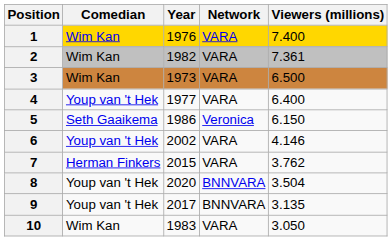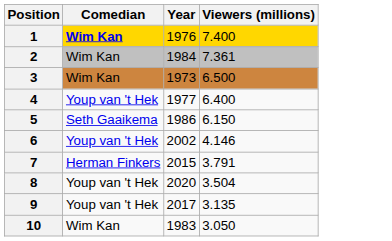 <table class="wikitable">
 <tr>
 <th>Position</th>
 <th>Comedian</th>
 <th>Year</th>
-<th>Network</th>
 <th>Viewers (millions)</th>
 </tr>
 <tr>
 <th>1</th>
-<td style="background-color: #FFD700;"><a href='#'>Wim Kan</a></td>
+<td style="background-color: #FFD700;"><strong><a href='#'>Wim Kan</a></strong></td>
 <td style="background-color: #FFD700;">1976</td>
-<td style="background-color: #FFD700;"><a href='#'>VARA</a></td>
 <td style="background-color: #FFD700;">7.400</td>
 </tr>
 <tr>
 <th>2</th>
 <td style="background-color: #C0C0C0;">Wim Kan</td>
-<td style="background-color: #C0C0C0;">1982</td>
-<td style="background-color: #C0C0C0;">VARA</td>
+<td style="background-color: #C0C0C0;">1984</td>
 <td style="background-color: #C0C0C0;">7.361</td>
 </tr>
 <tr>
 <th>3</th>
 <td style="background-color: #CD853F;">Wim Kan</td>
 <td style="background-color: #CD853F;">1973</td>
-<td style="background-color: #CD853F;">VARA</td>
 <td style="background-color: #CD853F;">6.500</td>
 </tr>
 <tr>
 <th>4</th>
 <td><a href='#'>Youp van 't Hek</a></td>
 <td>1977</td>
-<td>VARA</td>
 <td>6.400</td>
 </tr>
 <tr>
 <th>5</th>
 <td><a href='#'>Seth Gaaikema</a></td>
 <td>1986</td>
-<td><a href='#'>Veronica</a></td>
 <td>6.150</td>
 </tr>
 <tr>
 <th>6</th>
 <td><a href='#'>Youp van 't Hek</a></td>
 <td>2002</td>
-<td>VARA</td>
 <td>4.146</td>
 </tr>
 <tr>
 <th>7</th>
 <td><a href='#'>Herman Finkers</a></td>
 <td>2015</td>
-<td>VARA</td>
-<td>3.762</td>
+<td>3.791</td>
 </tr>
 <tr>
 <th>8</th>
 <td>Youp van 't Hek</td>
 <td>2020</td>
-<td><a href='#'>BNNVARA</a></td>
 <td>3.504</td>
 </tr>
 <tr>
 <th>9</th>
 <td>Youp van 't Hek</td>
 <td>2017</td>
-<td>BNNVARA</td>
 <td>3.135</td>
 </tr>
 <tr>
 <th>10</th>
 <td>Wim Kan</td>
 <td>1983</td>
-<td>VARA</td>
 <td>3.050</td>
 </tr>
 </table>
